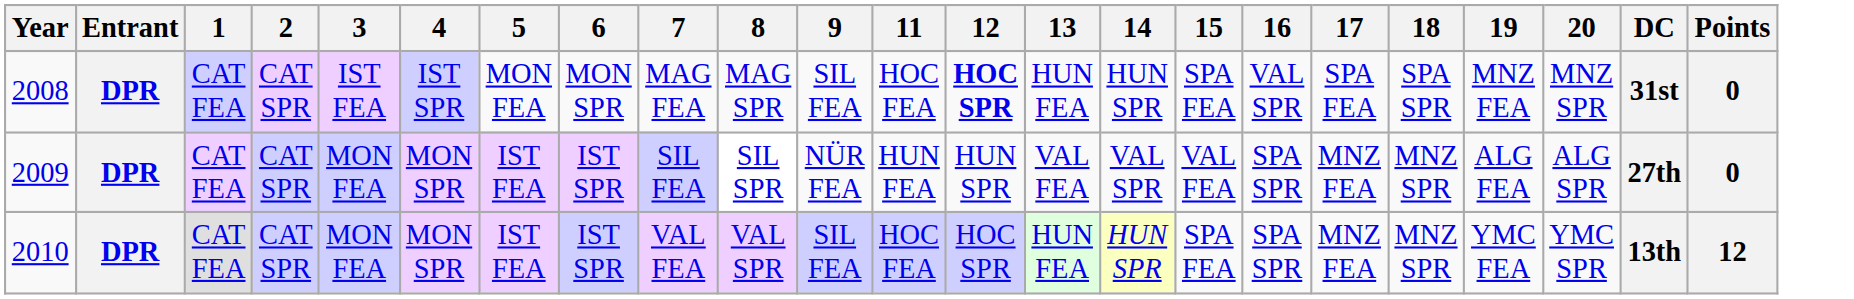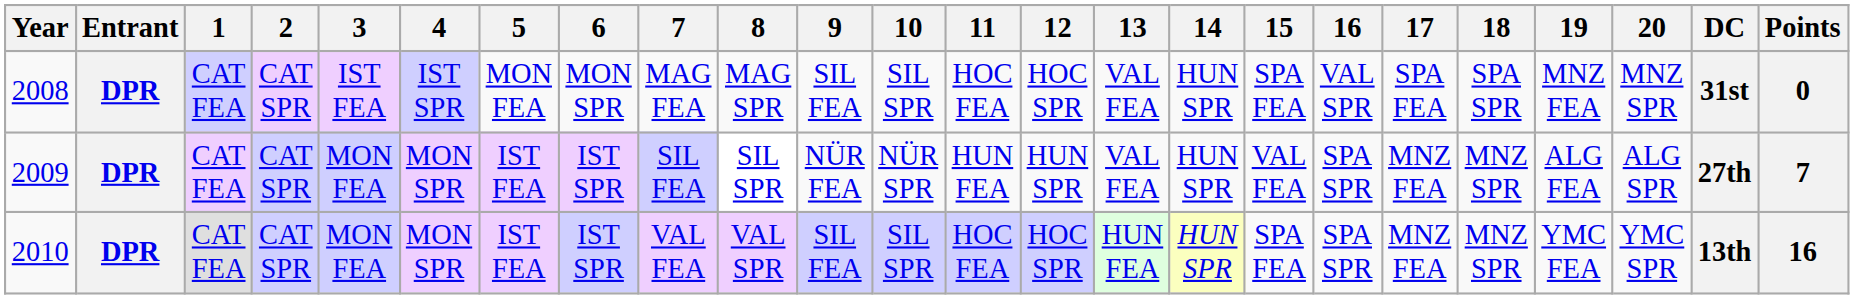 <table class="wikitable" style="text-align:center; font-size:85%">
 <tr>
 <th>Year</th>
 <th>Entrant</th>
 <th>1</th>
 <th>2</th>
 <th>3</th>
 <th>4</th>
 <th>5</th>
 <th>6</th>
 <th>7</th>
 <th>8</th>
 <th>9</th>
+<th>10</th>
 <th>11</th>
 <th>12</th>
 <th>13</th>
 <th>14</th>
 <th>15</th>
 <th>16</th>
 <th>17</th>
 <th>18</th>
 <th>19</th>
 <th>20</th>
 <th>DC</th>
 <th>Points</th>
 </tr>
 <tr>
 <td><a href='#'>2008</a></td>
 <th><a href='#'>DPR</a></th>
 <td style="background:#CFCFFF;"><a href='#'>CAT<br>FEA</a><br></td>
 <td style="background:#EFCFFF;"><a href='#'>CAT<br>SPR</a><br></td>
 <td style="background:#EFCFFF;"><a href='#'>IST<br>FEA</a><br></td>
 <td style="background:#CFCFFF;"><a href='#'>IST<br>SPR</a><br></td>
 <td><a href='#'>MON<br>FEA</a></td>
 <td><a href='#'>MON<br>SPR</a></td>
 <td><a href='#'>MAG<br>FEA</a></td>
 <td><a href='#'>MAG<br>SPR</a></td>
 <td><a href='#'>SIL<br>FEA</a></td>
+<td><a href='#'>SIL<br>SPR</a></td>
 <td><a href='#'>HOC<br>FEA</a></td>
-<td><strong><a href='#'>HOC<br>SPR</a></strong></td>
-<td><a href='#'>HUN<br>FEA</a></td>
+<td><a href='#'>HOC<br>SPR</a></td>
+<td><a href='#'>VAL<br>FEA</a></td>
 <td><a href='#'>HUN<br>SPR</a></td>
 <td><a href='#'>SPA<br>FEA</a></td>
 <td><a href='#'>VAL<br>SPR</a></td>
 <td><a href='#'>SPA<br>FEA</a></td>
 <td><a href='#'>SPA<br>SPR</a></td>
 <td><a href='#'>MNZ<br>FEA</a></td>
 <td><a href='#'>MNZ<br>SPR</a></td>
 <th>31st</th>
 <th>0</th>
 </tr>
 <tr>
 <td><a href='#'>2009</a></td>
 <th><a href='#'>DPR</a></th>
 <td style="background:#EFCFFF;"><a href='#'>CAT<br>FEA</a><br></td>
 <td style="background:#CFCFFF;"><a href='#'>CAT<br>SPR</a><br></td>
 <td style="background:#CFCFFF;"><a href='#'>MON<br>FEA</a><br></td>
 <td style="background:#EFCFFF;"><a href='#'>MON<br>SPR</a><br></td>
 <td style="background:#EFCFFF;"><a href='#'>IST<br>FEA</a><br></td>
 <td style="background:#EFCFFF;"><a href='#'>IST<br>SPR</a><br></td>
 <td style="background:#CFCFFF;"><a href='#'>SIL<br>FEA</a><br></td>
 <td style="background:#FFFFFF;"><a href='#'>SIL<br>SPR</a><br></td>
 <td><a href='#'>NÜR<br>FEA</a></td>
+<td><a href='#'>NÜR<br>SPR</a></td>
 <td><a href='#'>HUN<br>FEA</a></td>
 <td><a href='#'>HUN<br>SPR</a></td>
 <td><a href='#'>VAL<br>FEA</a></td>
-<td><a href='#'>VAL<br>SPR</a></td>
+<td><a href='#'>HUN<br>SPR</a></td>
 <td><a href='#'>VAL<br>FEA</a></td>
 <td><a href='#'>SPA<br>SPR</a></td>
 <td><a href='#'>MNZ<br>FEA</a></td>
 <td><a href='#'>MNZ<br>SPR</a></td>
 <td><a href='#'>ALG<br>FEA</a></td>
 <td><a href='#'>ALG<br>SPR</a></td>
 <th>27th</th>
-<th>0</th>
+<th>7</th>
 </tr>
 <tr>
 <td><a href='#'>2010</a></td>
 <th><a href='#'>DPR</a></th>
 <td style="background:#DFDFDF;"><a href='#'>CAT<br>FEA</a><br></td>
 <td style="background:#CFCFFF;"><a href='#'>CAT<br>SPR</a><br></td>
 <td style="background:#CFCFFF;"><a href='#'>MON<br>FEA</a><br></td>
 <td style="background:#EFCFFF;"><a href='#'>MON<br>SPR</a><br></td>
 <td style="background:#EFCFFF;"><a href='#'>IST<br>FEA</a><br></td>
 <td style="background:#CFCFFF;"><a href='#'>IST<br>SPR</a><br></td>
 <td style="background:#EFCFFF;"><a href='#'>VAL<br>FEA</a><br></td>
 <td style="background:#EFCFFF;"><a href='#'>VAL<br>SPR</a><br></td>
 <td style="background:#CFCFFF;"><a href='#'>SIL<br>FEA</a><br></td>
+<td style="background:#CFCFFF;"><a href='#'>SIL<br>SPR</a><br></td>
 <td style="background:#CFCFFF;"><a href='#'>HOC<br>FEA</a><br></td>
 <td style="background:#CFCFFF;"><a href='#'>HOC<br>SPR</a><br></td>
 <td style="background:#DFFFDF;"><a href='#'>HUN<br>FEA</a><br></td>
 <td style="background:#FBFFBF;"><em><a href='#'>HUN<br>SPR</a></em><br></td>
 <td><a href='#'>SPA<br>FEA</a></td>
 <td><a href='#'>SPA<br>SPR</a></td>
 <td><a href='#'>MNZ<br>FEA</a></td>
 <td><a href='#'>MNZ<br>SPR</a></td>
 <td><a href='#'>YMC<br>FEA</a></td>
 <td><a href='#'>YMC<br>SPR</a></td>
 <th>13th</th>
-<th>12</th>
+<th>16</th>
 </tr>
 </table>
